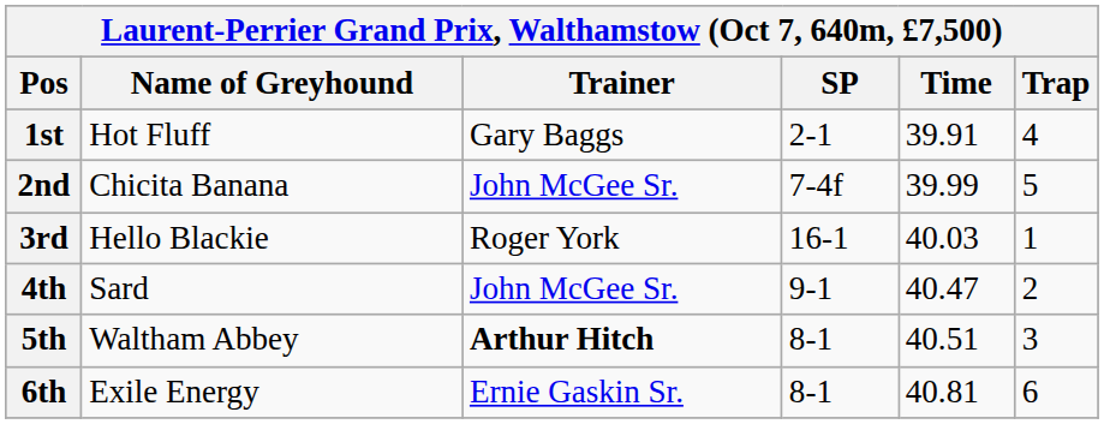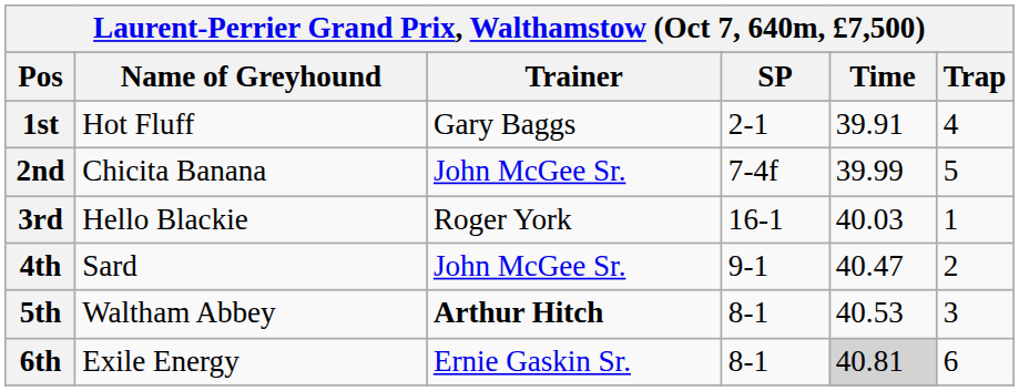 <table class="wikitable">
 <tr>
 <th colspan="6"><a href='#'>Laurent-Perrier Grand Prix</a>, <a href='#'>Walthamstow</a> (Oct 7, 640m, £7,500)</th>
 </tr>
 <tr>
 <th width=30>Pos</th>
 <th width=180>Name of Greyhound</th>
 <th width=150>Trainer</th>
 <th width=50>SP</th>
 <th width=50>Time</th>
 <th width=30>Trap</th>
 </tr>
 <tr>
 <th>1st</th>
 <td>Hot Fluff</td>
 <td>Gary Baggs</td>
 <td>2-1</td>
 <td>39.91</td>
 <td>4</td>
 </tr>
 <tr>
 <th>2nd</th>
 <td>Chicita Banana</td>
 <td><a href='#'>John McGee Sr.</a></td>
 <td>7-4f</td>
 <td>39.99</td>
 <td>5</td>
 </tr>
 <tr>
 <th>3rd</th>
 <td>Hello Blackie</td>
 <td>Roger York</td>
 <td>16-1</td>
 <td>40.03</td>
 <td>1</td>
 </tr>
 <tr>
 <th>4th</th>
 <td>Sard</td>
 <td><a href='#'>John McGee Sr.</a></td>
 <td>9-1</td>
 <td>40.47</td>
 <td>2</td>
 </tr>
 <tr>
 <th>5th</th>
 <td>Waltham Abbey</td>
 <td><strong>Arthur Hitch</strong></td>
 <td>8-1</td>
-<td>40.51</td>
+<td>40.53</td>
 <td>3</td>
 </tr>
 <tr>
 <th>6th</th>
 <td>Exile Energy</td>
 <td><a href='#'>Ernie Gaskin Sr.</a></td>
 <td>8-1</td>
-<td>40.81</td>
+<td style="background: lightgrey;">40.81</td>
 <td>6</td>
 </tr>
 </table>
